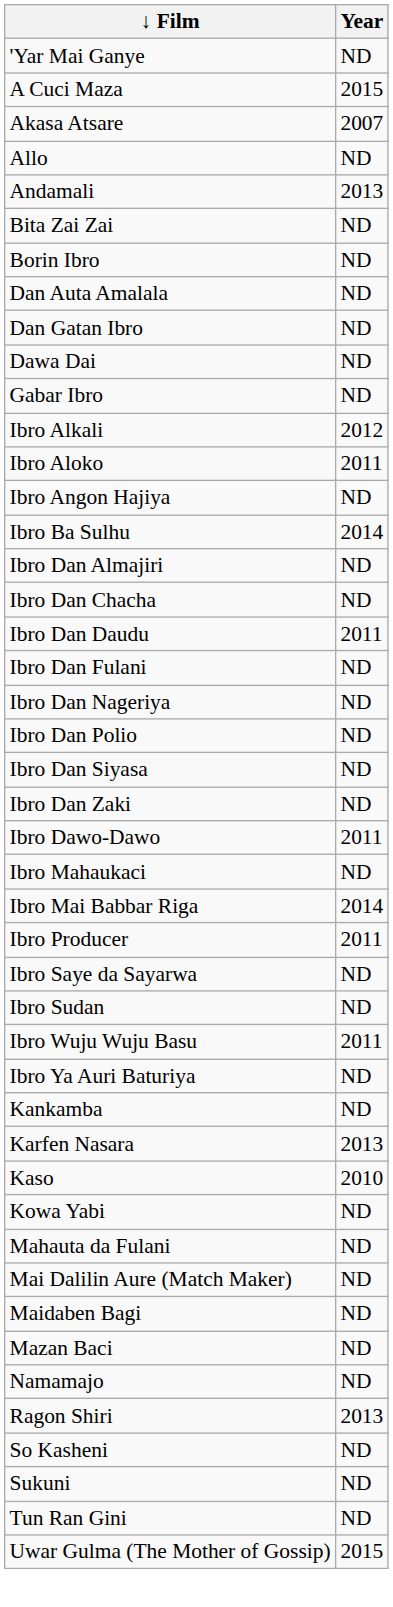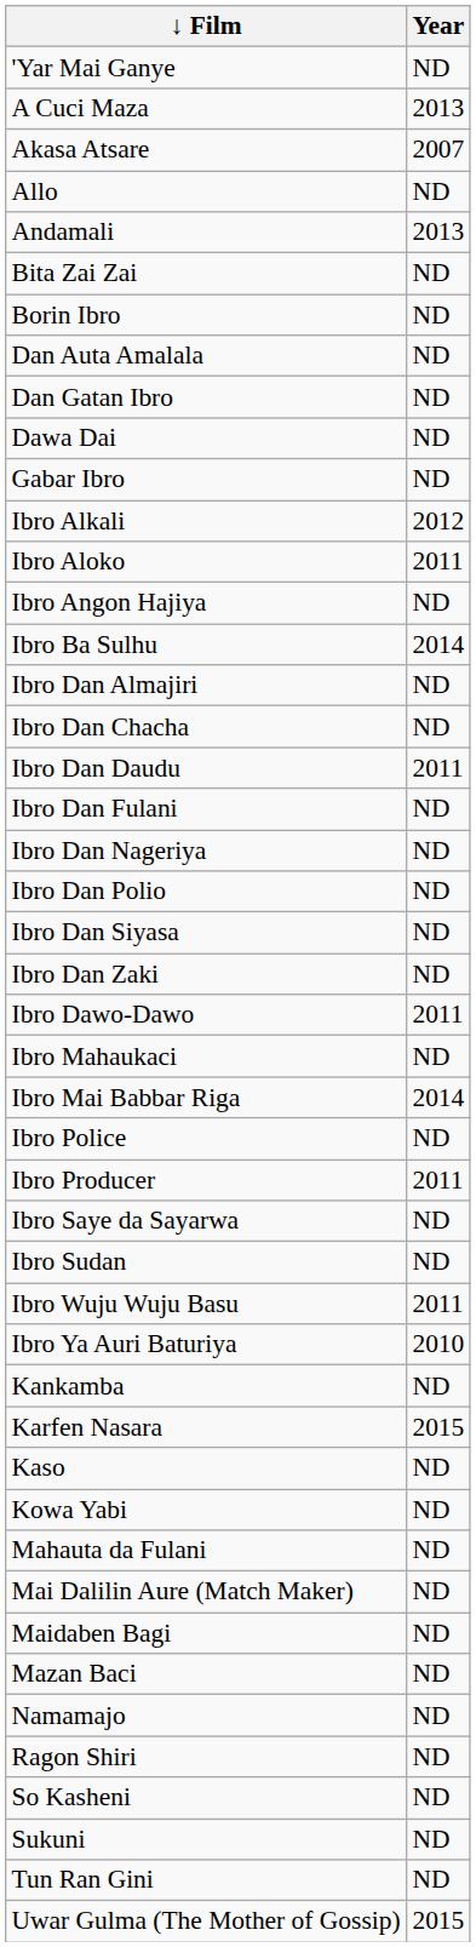 <table class="wikitable">
 <tr>
 <th>↓ Film</th>
 <th>Year</th>
 </tr>
 <tr>
 <td>'Yar Mai Ganye</td>
 <td>ND</td>
 </tr>
 <tr>
 <td>A Cuci Maza</td>
-<td>2015</td>
+<td>2013</td>
 </tr>
 <tr>
 <td>Akasa Atsare</td>
 <td>2007</td>
 </tr>
 <tr>
 <td>Allo</td>
 <td>ND</td>
 </tr>
 <tr>
 <td>Andamali</td>
 <td>2013</td>
 </tr>
 <tr>
 <td>Bita Zai Zai</td>
 <td>ND</td>
 </tr>
 <tr>
 <td>Borin Ibro</td>
 <td>ND</td>
 </tr>
 <tr>
 <td>Dan Auta Amalala</td>
 <td>ND</td>
 </tr>
 <tr>
 <td>Dan Gatan Ibro</td>
 <td>ND</td>
 </tr>
 <tr>
 <td>Dawa Dai</td>
 <td>ND</td>
 </tr>
 <tr>
 <td>Gabar Ibro</td>
 <td>ND</td>
 </tr>
 <tr>
 <td>Ibro Alkali</td>
 <td>2012</td>
 </tr>
 <tr>
 <td>Ibro Aloko</td>
 <td>2011</td>
 </tr>
 <tr>
 <td>Ibro Angon Hajiya</td>
 <td>ND</td>
 </tr>
 <tr>
 <td>Ibro Ba Sulhu</td>
 <td>2014</td>
 </tr>
 <tr>
 <td>Ibro Dan Almajiri</td>
 <td>ND</td>
 </tr>
 <tr>
 <td>Ibro Dan Chacha</td>
 <td>ND</td>
 </tr>
 <tr>
 <td>Ibro Dan Daudu</td>
 <td>2011</td>
 </tr>
 <tr>
 <td>Ibro Dan Fulani</td>
 <td>ND</td>
 </tr>
 <tr>
 <td>Ibro Dan Nageriya</td>
 <td>ND</td>
 </tr>
 <tr>
 <td>Ibro Dan Polio</td>
 <td>ND</td>
 </tr>
 <tr>
 <td>Ibro Dan Siyasa</td>
 <td>ND</td>
 </tr>
 <tr>
 <td>Ibro Dan Zaki</td>
 <td>ND</td>
 </tr>
 <tr>
 <td>Ibro Dawo-Dawo</td>
 <td>2011</td>
 </tr>
 <tr>
 <td>Ibro Mahaukaci</td>
 <td>ND</td>
 </tr>
 <tr>
 <td>Ibro Mai Babbar Riga</td>
 <td>2014</td>
 </tr>
 <tr>
+<td>Ibro Police</td>
+<td>ND</td>
+</tr>
+<tr>
 <td>Ibro Producer</td>
 <td>2011</td>
 </tr>
 <tr>
 <td>Ibro Saye da Sayarwa</td>
 <td>ND</td>
 </tr>
 <tr>
 <td>Ibro Sudan</td>
 <td>ND</td>
 </tr>
 <tr>
 <td>Ibro Wuju Wuju Basu</td>
 <td>2011</td>
 </tr>
 <tr>
 <td>Ibro Ya Auri Baturiya</td>
-<td>ND</td>
+<td>2010</td>
 </tr>
 <tr>
 <td>Kankamba</td>
 <td>ND</td>
 </tr>
 <tr>
 <td>Karfen Nasara</td>
-<td>2013</td>
+<td>2015</td>
 </tr>
 <tr>
 <td>Kaso</td>
-<td>2010</td>
+<td>ND</td>
 </tr>
 <tr>
 <td>Kowa Yabi</td>
 <td>ND</td>
 </tr>
 <tr>
 <td>Mahauta da Fulani</td>
 <td>ND</td>
 </tr>
 <tr>
 <td>Mai Dalilin Aure (Match Maker)</td>
 <td>ND</td>
 </tr>
 <tr>
 <td>Maidaben Bagi</td>
 <td>ND</td>
 </tr>
 <tr>
 <td>Mazan Baci</td>
 <td>ND</td>
 </tr>
 <tr>
 <td>Namamajo</td>
 <td>ND</td>
 </tr>
 <tr>
 <td>Ragon Shiri</td>
-<td>2013</td>
+<td>ND</td>
 </tr>
 <tr>
 <td>So Kasheni</td>
 <td>ND</td>
 </tr>
 <tr>
 <td>Sukuni</td>
 <td>ND</td>
 </tr>
 <tr>
 <td>Tun Ran Gini</td>
 <td>ND</td>
 </tr>
 <tr>
 <td>Uwar Gulma (The Mother of Gossip)</td>
 <td>2015</td>
 </tr>
 </table>
